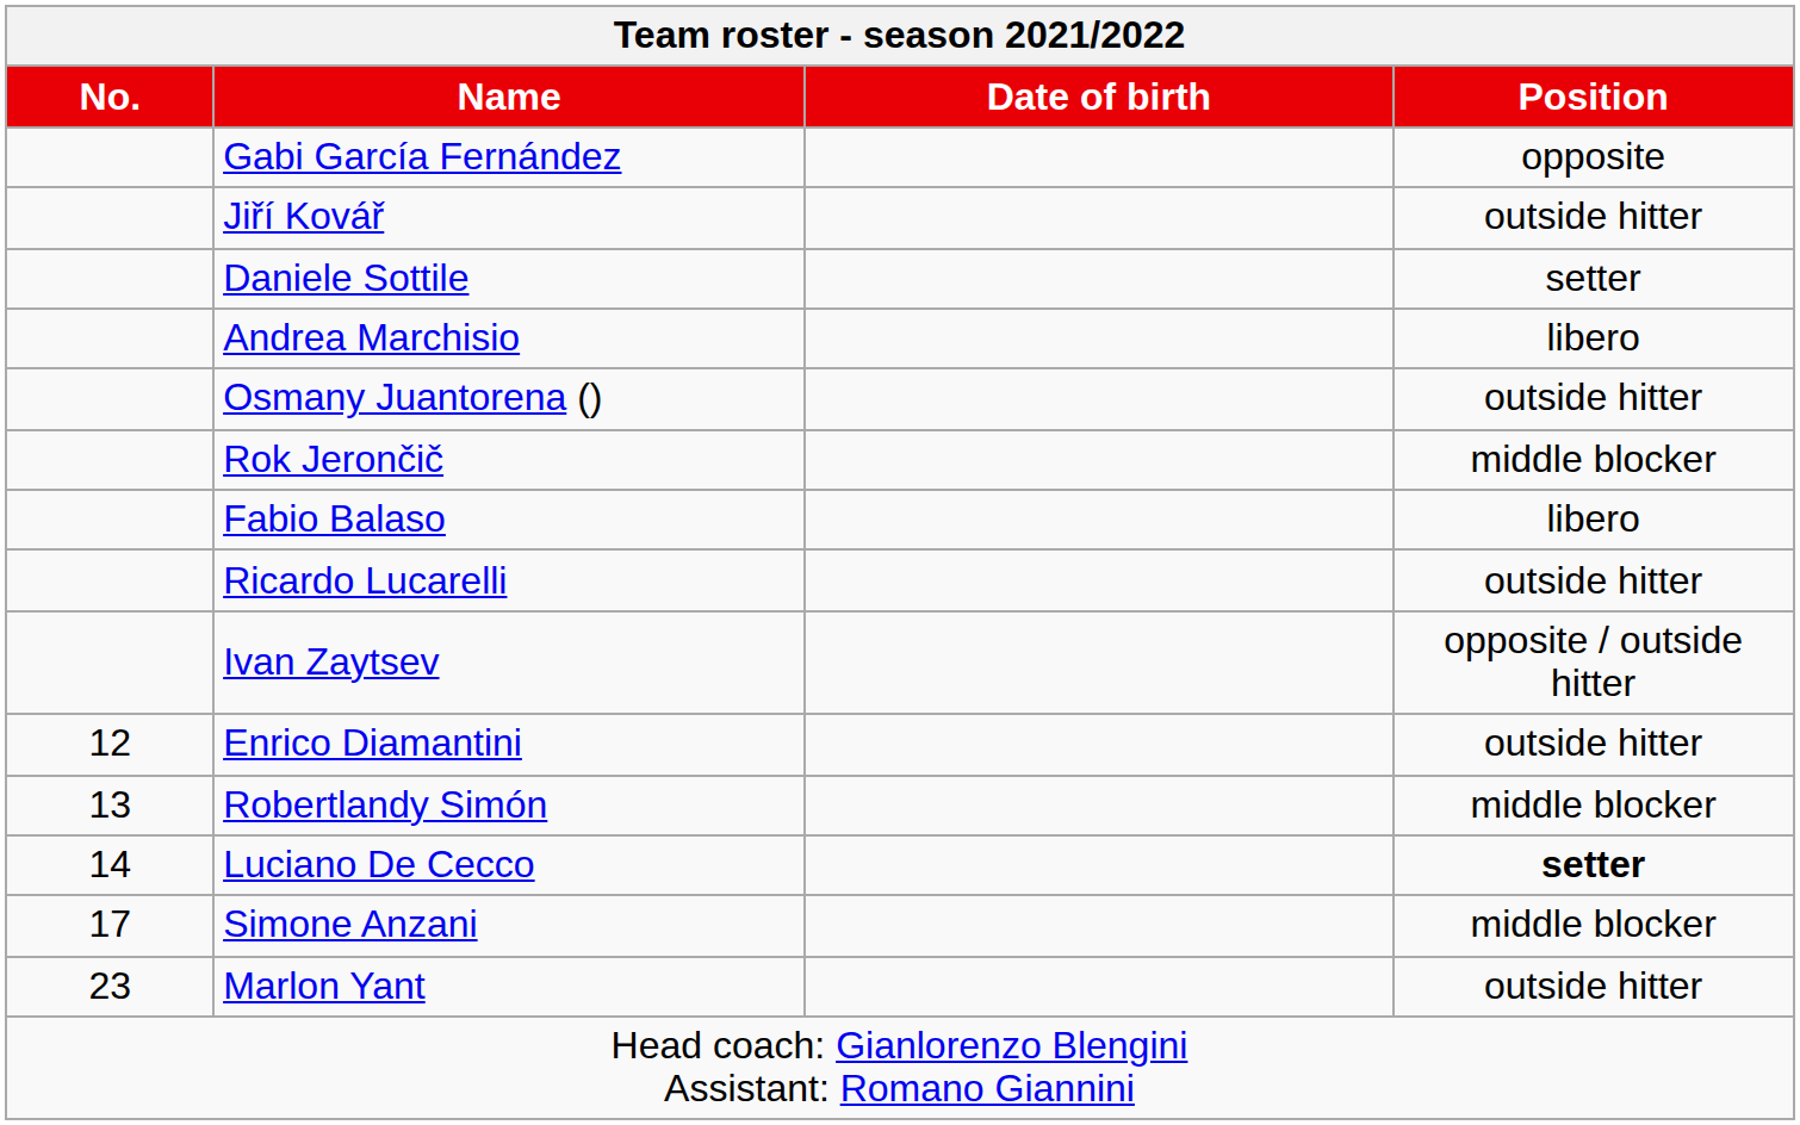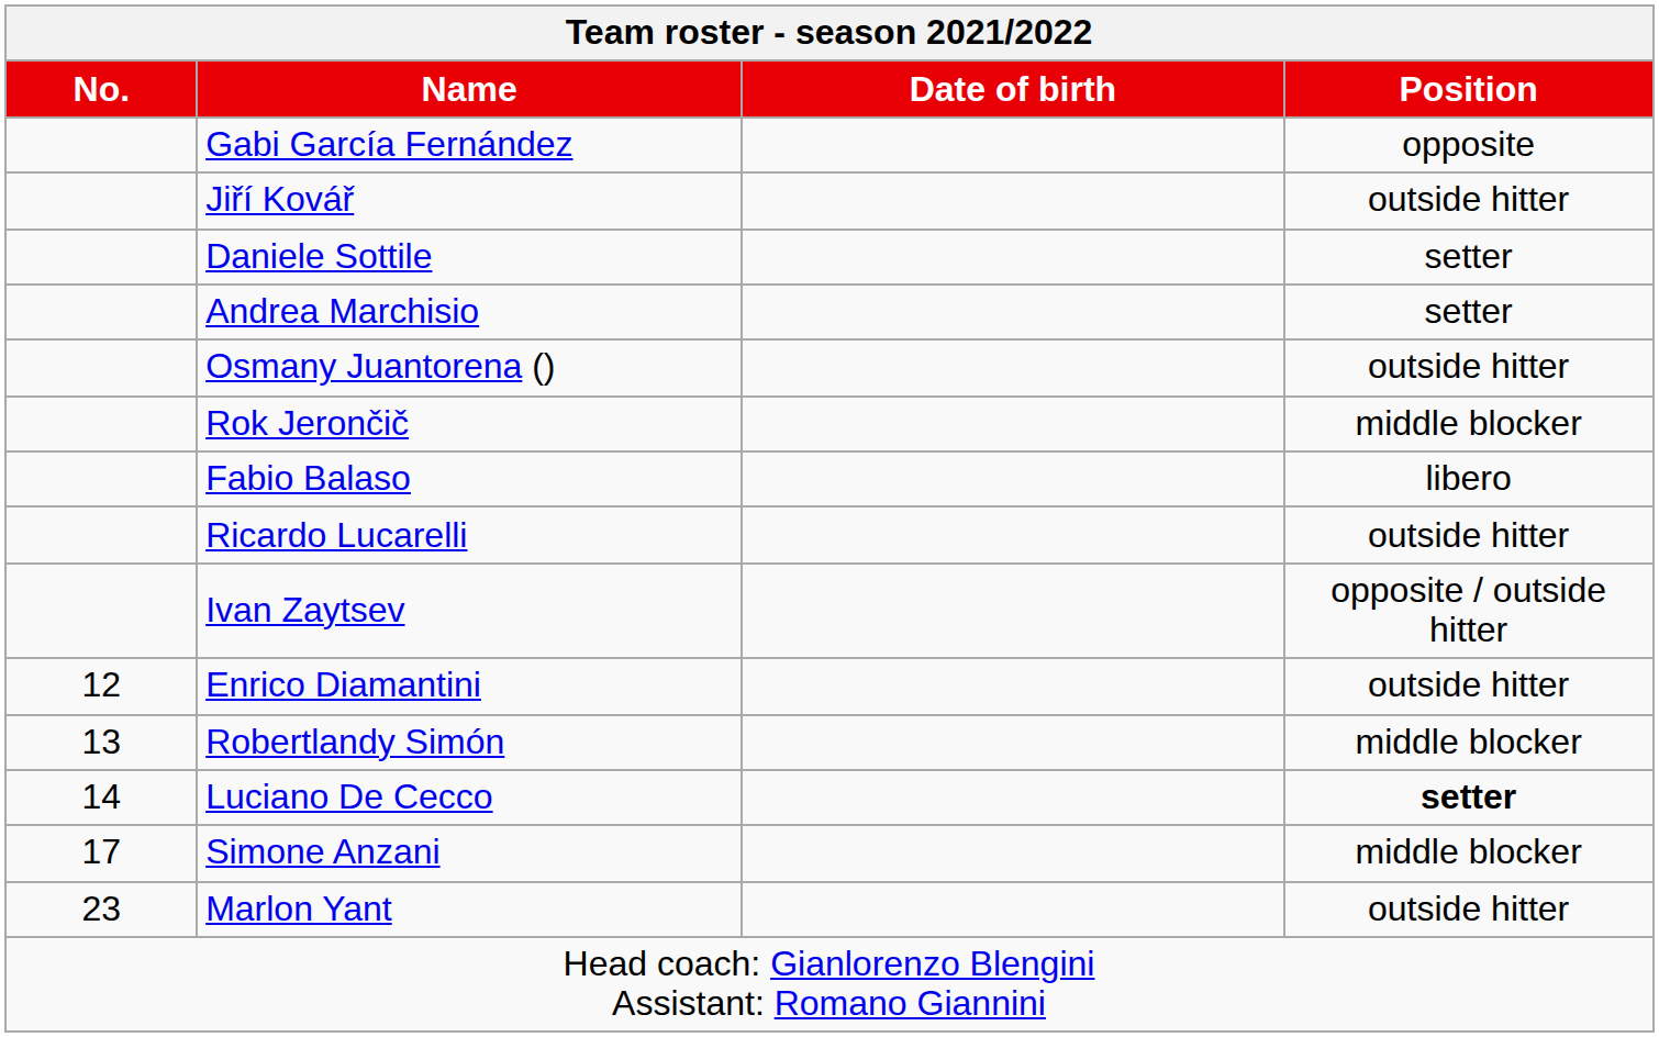 <table class="wikitable collapsible collapsed sortable" style="font-size:100%; text-align:center;">
 <tr>
 <th colspan=6>Team roster - season 2021/2022</th>
 </tr>
 <tr>
 <th style="width:5em; color:#FFFFFF; background-color:#E90006">No.</th>
 <th style="width:15em; color:#FFFFFF; background-color:#E90006">Name</th>
 <th style="width:15em; color:#FFFFFF; background-color:#E90006">Date of birth</th>
 <th style="width:10em; color:#FFFFFF; background-color:#E90006">Position</th>
 </tr>
 <tr>
 <td></td>
 <td align=left> <a href='#'>Gabi García Fernández</a></td>
 <td align=right></td>
 <td>opposite</td>
 </tr>
 <tr>
 <td></td>
 <td align=left> <a href='#'>Jiří Kovář</a></td>
 <td align=right></td>
 <td>outside hitter</td>
 </tr>
 <tr>
 <td></td>
 <td align=left> <a href='#'>Daniele Sottile</a></td>
 <td align=right></td>
 <td>setter</td>
 </tr>
 <tr>
 <td></td>
 <td align=left> <a href='#'>Andrea Marchisio</a></td>
 <td align=right></td>
-<td>libero</td>
+<td>setter</td>
 </tr>
 <tr>
 <td></td>
 <td align=left> <a href='#'>Osmany Juantorena</a> ()</td>
 <td align=right></td>
 <td>outside hitter</td>
 </tr>
 <tr>
 <td></td>
 <td align=left> <a href='#'>Rok Jerončič</a></td>
 <td align=right></td>
 <td>middle blocker</td>
 </tr>
 <tr>
 <td></td>
 <td align=left> <a href='#'>Fabio Balaso</a></td>
 <td align=right></td>
 <td>libero</td>
 </tr>
 <tr>
 <td></td>
 <td align=left> <a href='#'>Ricardo Lucarelli</a></td>
 <td align=right></td>
 <td>outside hitter</td>
 </tr>
 <tr>
 <td></td>
 <td align=left> <a href='#'>Ivan Zaytsev</a></td>
 <td align=right></td>
 <td>opposite / outside hitter</td>
 </tr>
 <tr>
 <td>12</td>
 <td align=left> <a href='#'>Enrico Diamantini</a></td>
 <td align=right></td>
 <td>outside hitter</td>
 </tr>
 <tr>
 <td>13</td>
 <td align=left> <a href='#'>Robertlandy Simón</a></td>
 <td align=right></td>
 <td>middle blocker</td>
 </tr>
 <tr>
 <td>14</td>
 <td align=left> <a href='#'>Luciano De Cecco</a></td>
 <td align=right></td>
 <td><strong>setter</strong></td>
 </tr>
 <tr>
 <td>17</td>
 <td align=left> <a href='#'>Simone Anzani</a></td>
 <td align=right></td>
 <td>middle blocker</td>
 </tr>
 <tr>
 <td>23</td>
 <td align=left> <a href='#'>Marlon Yant</a></td>
 <td align=right></td>
 <td>outside hitter</td>
 </tr>
 <tr>
 <td colspan=4>Head coach: <a href='#'>Gianlorenzo Blengini</a><br>Assistant: <a href='#'>Romano Giannini</a></td>
 </tr>
 </table>
